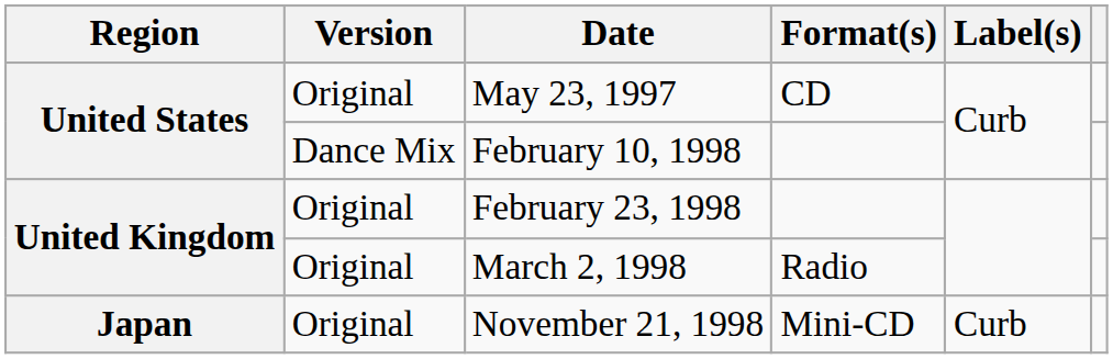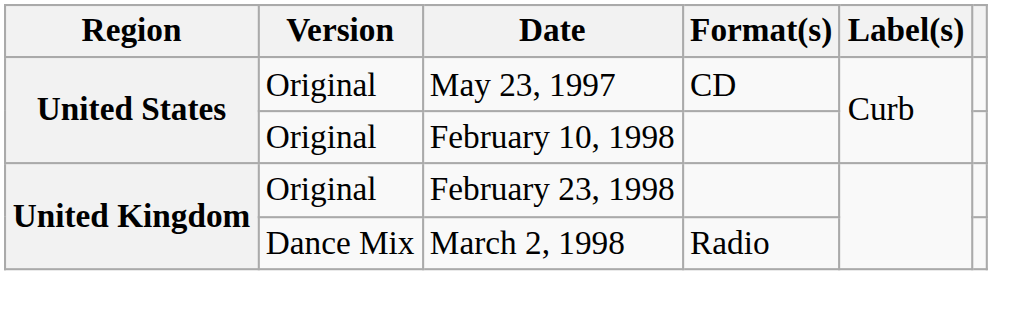 <table class="wikitable plainrowheaders">
 <tr>
 <th scope="col">Region</th>
 <th scope="col">Version</th>
 <th scope="col">Date</th>
 <th scope="col">Format(s)</th>
 <th scope="col">Label(s)</th>
 <th scope="col"></th>
 </tr>
 <tr>
 <th scope="row" rowspan="2">United States</th>
 <td>Original</td>
 <td>May 23, 1997</td>
 <td>CD</td>
 <td rowspan="2">Curb</td>
 <td></td>
 </tr>
 <tr>
-<td>Dance Mix</td>
+<td>Original</td>
 <td>February 10, 1998</td>
 <td></td>
 <td></td>
 </tr>
 <tr>
 <th scope="row" rowspan="2">United Kingdom</th>
 <td>Original</td>
 <td>February 23, 1998</td>
 <td></td>
 <td rowspan="2"></td>
 <td></td>
 </tr>
 <tr>
-<td>Original</td>
+<td>Dance Mix</td>
 <td>March 2, 1998</td>
 <td>Radio</td>
 <td></td>
 </tr>
-<tr>
-<th scope="row">Japan</th>
-<td>Original</td>
-<td>November 21, 1998</td>
-<td>Mini-CD</td>
-<td>Curb</td>
-<td></td>
-</tr>
 </table>
